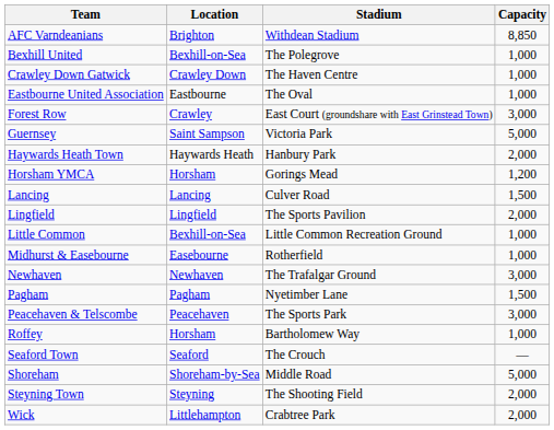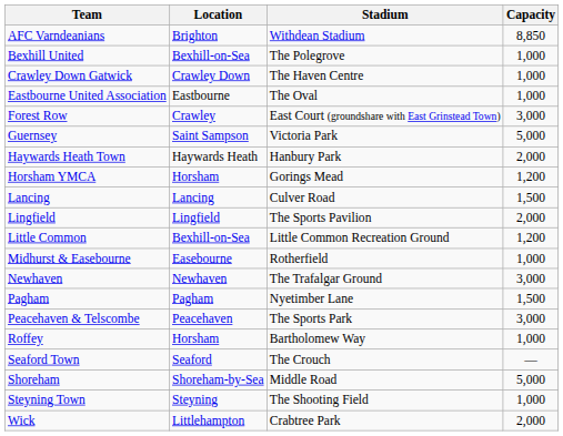 <table class="wikitable sortable">
 <tr>
 <th>Team</th>
 <th>Location</th>
 <th>Stadium</th>
 <th>Capacity</th>
 </tr>
 <tr>
 <td><a href='#'>AFC Varndeanians</a></td>
 <td><a href='#'>Brighton</a> </td>
 <td><a href='#'>Withdean Stadium</a></td>
 <td align="center">8,850</td>
 </tr>
 <tr>
 <td><a href='#'>Bexhill United</a></td>
 <td><a href='#'>Bexhill-on-Sea</a></td>
 <td>The Polegrove</td>
 <td align="center">1,000</td>
 </tr>
 <tr>
 <td><a href='#'>Crawley Down Gatwick</a></td>
 <td><a href='#'>Crawley Down</a></td>
 <td>The Haven Centre</td>
 <td align="center">1,000</td>
 </tr>
 <tr>
 <td><a href='#'>Eastbourne United Association</a></td>
 <td>Eastbourne</td>
 <td>The Oval</td>
 <td align="center">1,000</td>
 </tr>
 <tr>
 <td><a href='#'>Forest Row</a></td>
 <td><a href='#'>Crawley</a> </td>
 <td>East Court <small>(groundshare with <a href='#'>East Grinstead Town</a>)</small></td>
 <td align="center">3,000</td>
 </tr>
 <tr>
 <td><a href='#'>Guernsey</a></td>
 <td><a href='#'>Saint Sampson</a></td>
 <td>Victoria Park</td>
 <td align="center">5,000</td>
 </tr>
 <tr>
 <td><a href='#'>Haywards Heath Town</a></td>
 <td>Haywards Heath</td>
 <td>Hanbury Park</td>
 <td align="center">2,000</td>
 </tr>
 <tr>
 <td><a href='#'>Horsham YMCA</a></td>
 <td><a href='#'>Horsham</a></td>
 <td>Gorings Mead</td>
 <td align="center">1,200</td>
 </tr>
 <tr>
 <td><a href='#'>Lancing</a></td>
 <td><a href='#'>Lancing</a></td>
 <td>Culver Road</td>
 <td align="center">1,500</td>
 </tr>
 <tr>
 <td><a href='#'>Lingfield</a></td>
 <td><a href='#'>Lingfield</a></td>
 <td>The Sports Pavilion</td>
 <td align="center">2,000</td>
 </tr>
 <tr>
 <td><a href='#'>Little Common</a></td>
 <td><a href='#'>Bexhill-on-Sea</a> </td>
 <td>Little Common Recreation Ground</td>
-<td align="center">1,000</td>
+<td align="center">1,200</td>
 </tr>
 <tr>
 <td><a href='#'>Midhurst & Easebourne</a></td>
 <td><a href='#'>Easebourne</a></td>
 <td>Rotherfield</td>
 <td align="center">1,000</td>
 </tr>
 <tr>
 <td><a href='#'>Newhaven</a></td>
 <td><a href='#'>Newhaven</a></td>
 <td>The Trafalgar Ground</td>
 <td align="center">3,000</td>
 </tr>
 <tr>
 <td><a href='#'>Pagham</a></td>
 <td><a href='#'>Pagham</a></td>
 <td>Nyetimber Lane</td>
 <td align="center">1,500</td>
 </tr>
 <tr>
 <td><a href='#'>Peacehaven & Telscombe</a></td>
 <td><a href='#'>Peacehaven</a></td>
 <td>The Sports Park</td>
 <td align="center">3,000</td>
 </tr>
 <tr>
 <td><a href='#'>Roffey</a></td>
 <td><a href='#'>Horsham</a> </td>
 <td>Bartholomew Way</td>
 <td align="center">1,000</td>
 </tr>
 <tr>
 <td><a href='#'>Seaford Town</a></td>
 <td><a href='#'>Seaford</a></td>
 <td>The Crouch</td>
 <td align="center">—</td>
 </tr>
 <tr>
 <td><a href='#'>Shoreham</a></td>
 <td><a href='#'>Shoreham-by-Sea</a></td>
 <td>Middle Road</td>
 <td align="center">5,000</td>
 </tr>
 <tr>
 <td><a href='#'>Steyning Town</a></td>
 <td><a href='#'>Steyning</a></td>
 <td>The Shooting Field</td>
-<td align="center">2,000</td>
+<td align="center">1,000</td>
 </tr>
 <tr>
 <td><a href='#'>Wick</a></td>
 <td><a href='#'>Littlehampton</a> </td>
 <td>Crabtree Park</td>
 <td align="center">2,000</td>
 </tr>
 </table>
